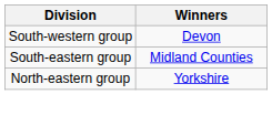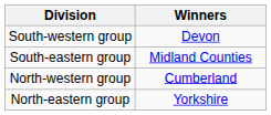 <table class="wikitable" style="text-align: center">
 <tr>
 <th width=150>Division</th>
 <th width=150>Winners</th>
 </tr>
 <tr>
 <td>South-western group</td>
 <td><a href='#'>Devon</a></td>
 </tr>
 <tr>
 <td>South-eastern group</td>
 <td><a href='#'>Midland Counties</a></td>
 </tr>
 <tr>
+<td>North-western group</td>
+<td><a href='#'>Cumberland</a></td>
+</tr>
+<tr>
 <td>North-eastern group</td>
 <td><a href='#'>Yorkshire</a></td>
 </tr>
 </table>
